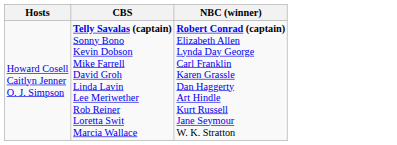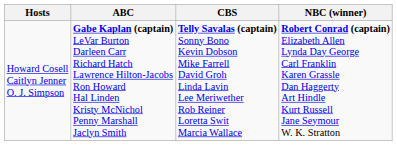 <table class="wikitable">
 <tr>
 <th>Hosts</th>
+<th>ABC</th>
 <th>CBS</th>
 <th>NBC (winner)</th>
 </tr>
 <tr>
 <td><a href='#'>Howard Cosell</a><br><a href='#'>Caitlyn Jenner</a><br><a href='#'>O. J. Simpson</a></td>
+<td><strong><a href='#'>Gabe Kaplan</a> (captain)</strong><br><a href='#'>LeVar Burton</a><br><a href='#'>Darleen Carr</a><br><a href='#'>Richard Hatch</a><br><a href='#'>Lawrence Hilton-Jacobs</a><br><a href='#'>Ron Howard</a><br><a href='#'>Hal Linden</a><br><a href='#'>Kristy McNichol</a><br><a href='#'>Penny Marshall</a><br><a href='#'>Jaclyn Smith</a></td>
 <td><strong><a href='#'>Telly Savalas</a> (captain)</strong><br><a href='#'>Sonny Bono</a><br><a href='#'>Kevin Dobson</a><br><a href='#'>Mike Farrell</a><br><a href='#'>David Groh</a><br><a href='#'>Linda Lavin</a><br><a href='#'>Lee Meriwether</a><br><a href='#'>Rob Reiner</a><br><a href='#'>Loretta Swit</a><br><a href='#'>Marcia Wallace</a></td>
 <td><strong><a href='#'>Robert Conrad</a> (captain)</strong><br><a href='#'>Elizabeth Allen</a><br><a href='#'>Lynda Day George</a><br><a href='#'>Carl Franklin</a><br><a href='#'>Karen Grassle</a><br><a href='#'>Dan Haggerty</a><br><a href='#'>Art Hindle</a><br><a href='#'>Kurt Russell</a><br><a href='#'>Jane Seymour</a><br>W. K. Stratton</td>
 </tr>
 </table>
